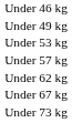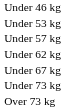 <table>
 <tr>
 <td>Under 46 kg</td>
 <td></td>
 <td></td>
 <td></td>
-</tr>
-<tr>
-<td>Under 49 kg</td>
-<td></td>
-<td></td>
-<td><br></td>
 </tr>
 <tr>
 <td>Under 53 kg</td>
 <td></td>
 <td></td>
 <td><br></td>
 </tr>
 <tr>
 <td>Under 57 kg</td>
 <td></td>
 <td></td>
 <td><br></td>
 </tr>
 <tr>
 <td>Under 62 kg</td>
 <td></td>
 <td></td>
 <td><br></td>
 </tr>
 <tr>
 <td>Under 67 kg</td>
 <td></td>
 <td></td>
 <td><br></td>
 </tr>
 <tr>
 <td>Under 73 kg</td>
 <td></td>
 <td></td>
 <td></td>
 </tr>
 <tr>
+<td>Over 73 kg</td>
+<td></td>
+<td></td>
+<td><br></td>
+</tr>
+<tr>
 </tr>
 </table>
